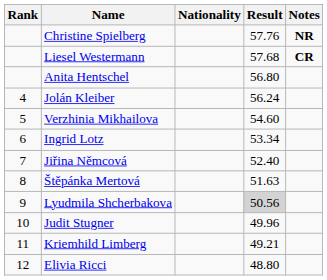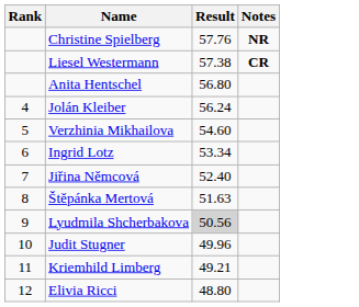 <table class="wikitable sortable" style="text-align:center">
 <tr>
 <th>Rank</th>
 <th>Name</th>
-<th>Nationality</th>
 <th>Result</th>
 <th>Notes</th>
 </tr>
 <tr>
 <td></td>
 <td align=left><a href='#'>Christine Spielberg</a></td>
-<td align=left></td>
 <td>57.76</td>
 <td><strong>NR</strong></td>
 </tr>
 <tr>
 <td></td>
 <td align=left><a href='#'>Liesel Westermann</a></td>
-<td align=left></td>
-<td>57.68</td>
+<td>57.38</td>
 <td><strong>CR</strong></td>
 </tr>
 <tr>
 <td></td>
 <td align=left><a href='#'>Anita Hentschel</a></td>
-<td align=left></td>
 <td>56.80</td>
 <td></td>
 </tr>
 <tr>
 <td>4</td>
 <td align=left><a href='#'>Jolán Kleiber</a></td>
-<td align=left></td>
 <td>56.24</td>
 <td></td>
 </tr>
 <tr>
 <td>5</td>
 <td align=left><a href='#'>Verzhinia Mikhailova</a></td>
-<td align=left></td>
 <td>54.60</td>
 <td></td>
 </tr>
 <tr>
 <td>6</td>
 <td align=left><a href='#'>Ingrid Lotz</a></td>
-<td align=left></td>
 <td>53.34</td>
 <td></td>
 </tr>
 <tr>
 <td>7</td>
 <td align=left><a href='#'>Jiřina Němcová</a></td>
-<td align=left></td>
 <td>52.40</td>
 <td></td>
 </tr>
 <tr>
 <td>8</td>
 <td align=left><a href='#'>Štěpánka Mertová</a></td>
-<td align=left></td>
 <td>51.63</td>
 <td></td>
 </tr>
 <tr>
 <td>9</td>
 <td align=left><a href='#'>Lyudmila Shcherbakova</a></td>
-<td align=left></td>
 <td style="background: lightgrey;">50.56</td>
 <td></td>
 </tr>
 <tr>
 <td>10</td>
 <td align=left><a href='#'>Judit Stugner</a></td>
-<td align=left></td>
 <td>49.96</td>
 <td></td>
 </tr>
 <tr>
 <td>11</td>
 <td align=left><a href='#'>Kriemhild Limberg</a></td>
-<td align=left></td>
 <td>49.21</td>
 <td></td>
 </tr>
 <tr>
 <td>12</td>
 <td align=left><a href='#'>Elivia Ricci</a></td>
-<td align=left></td>
 <td>48.80</td>
 <td></td>
 </tr>
 </table>
